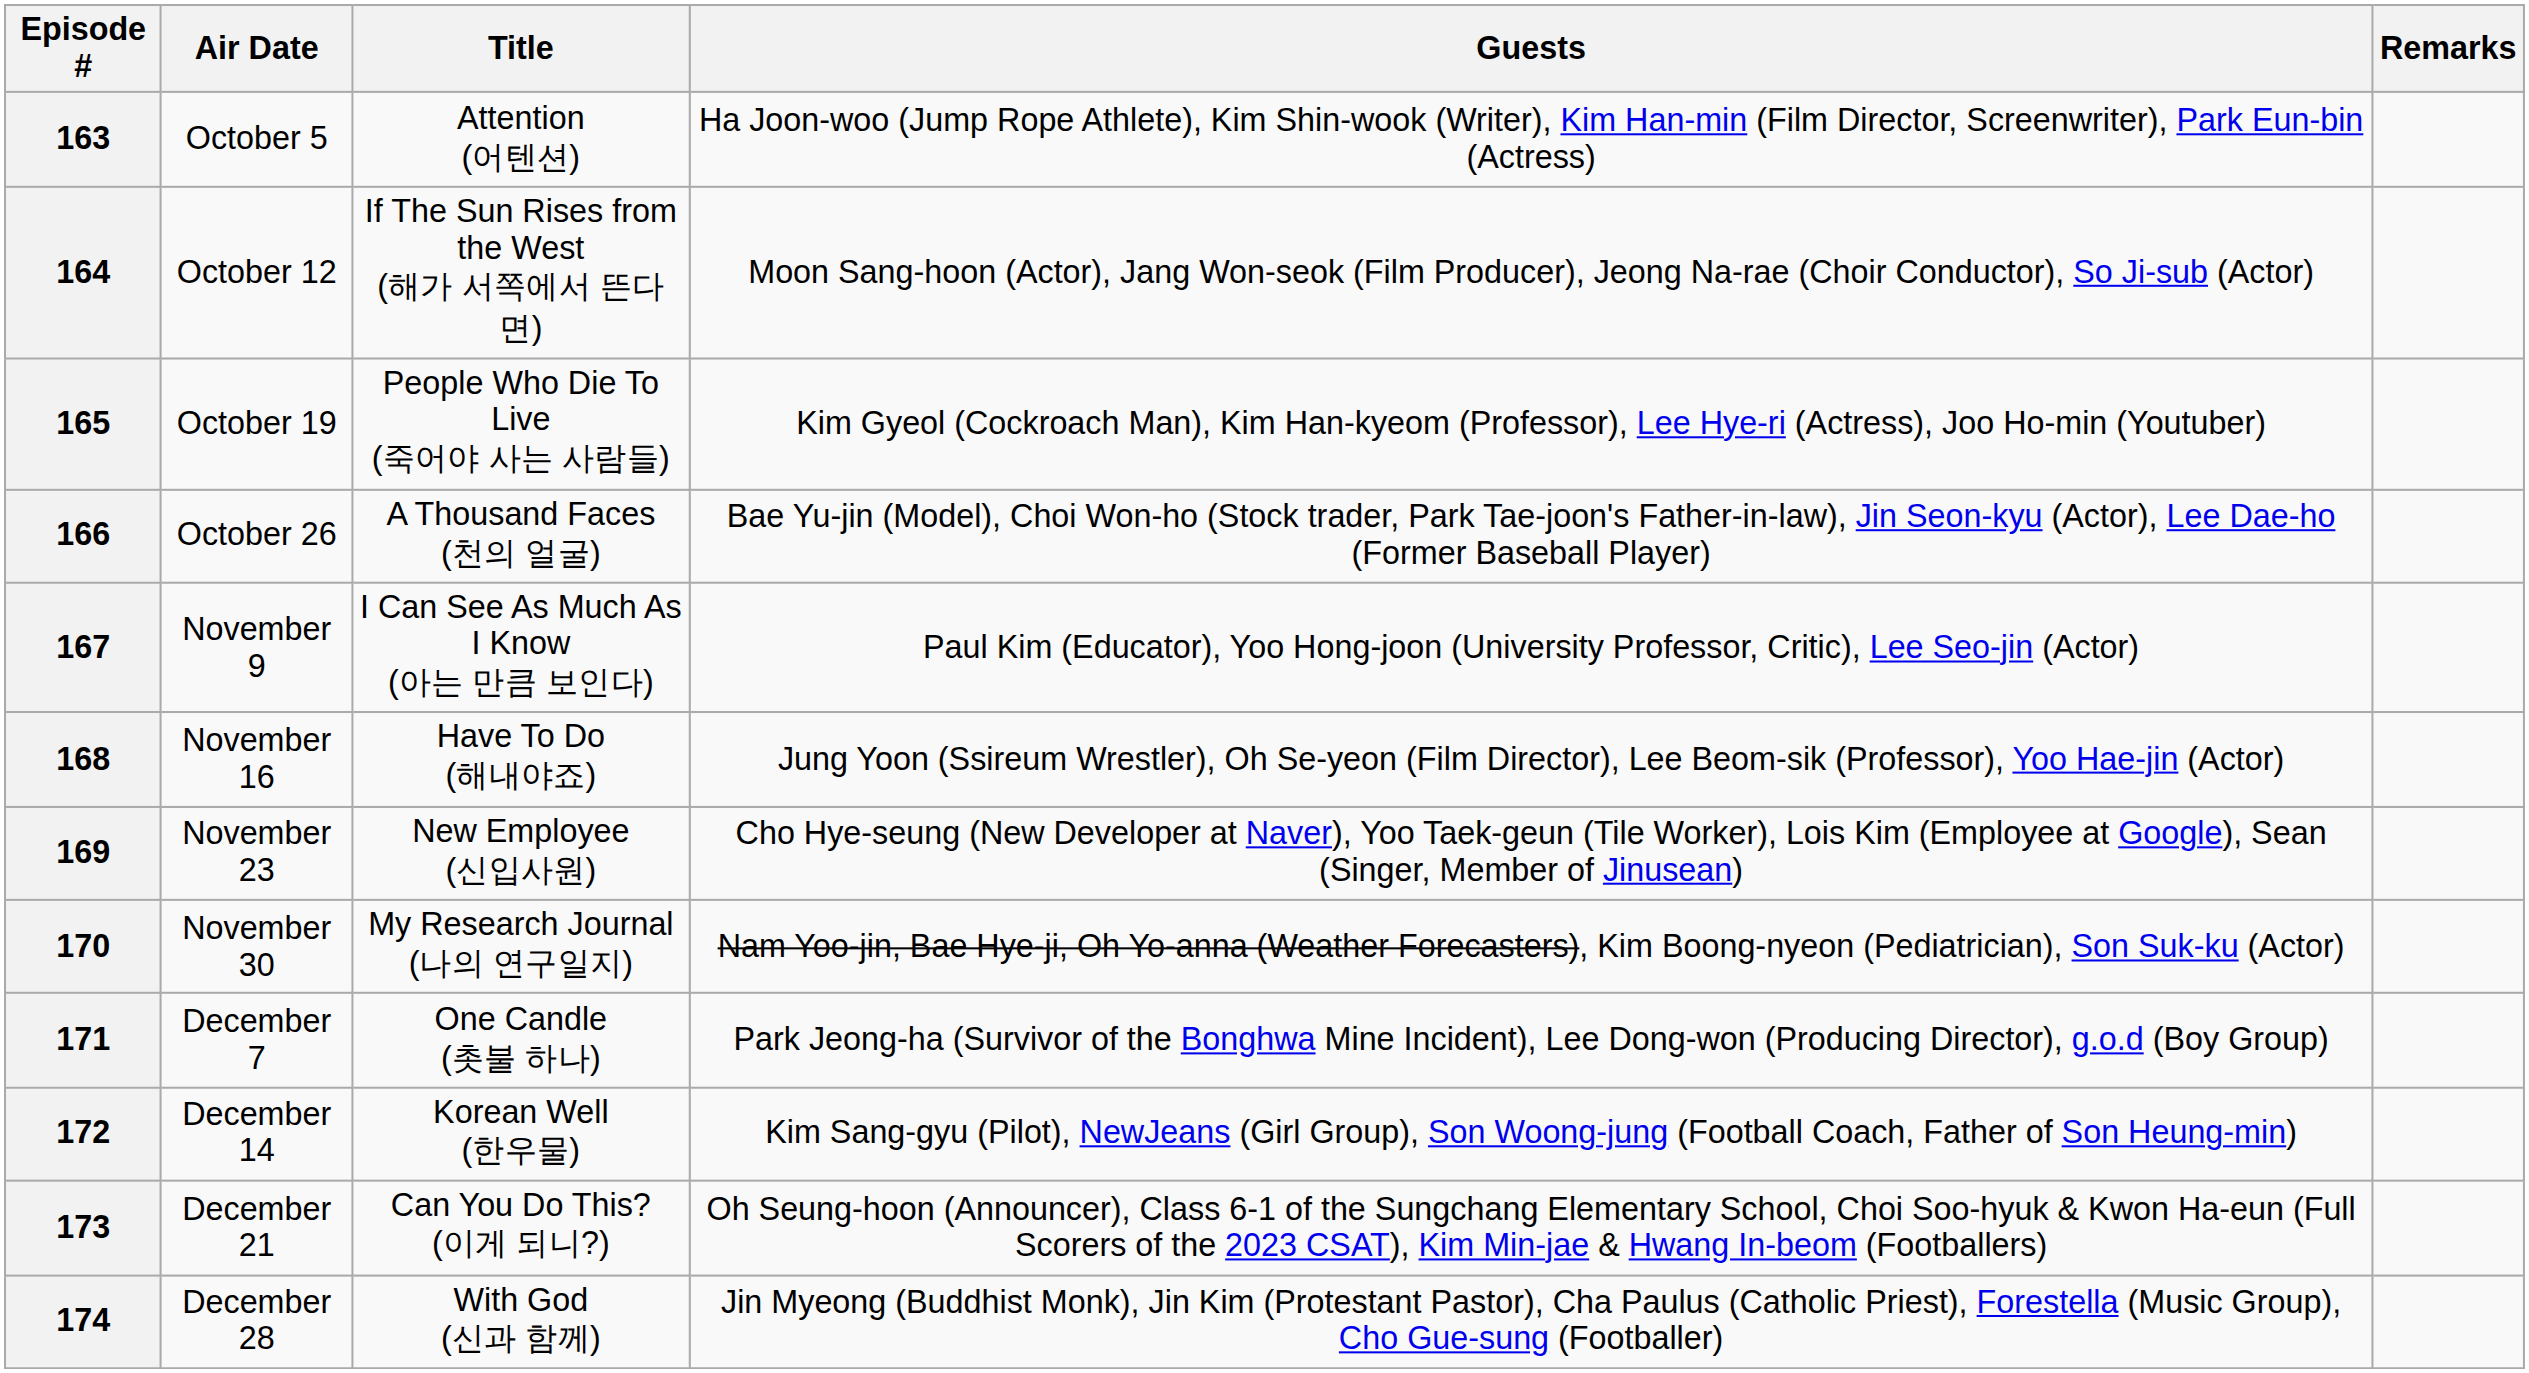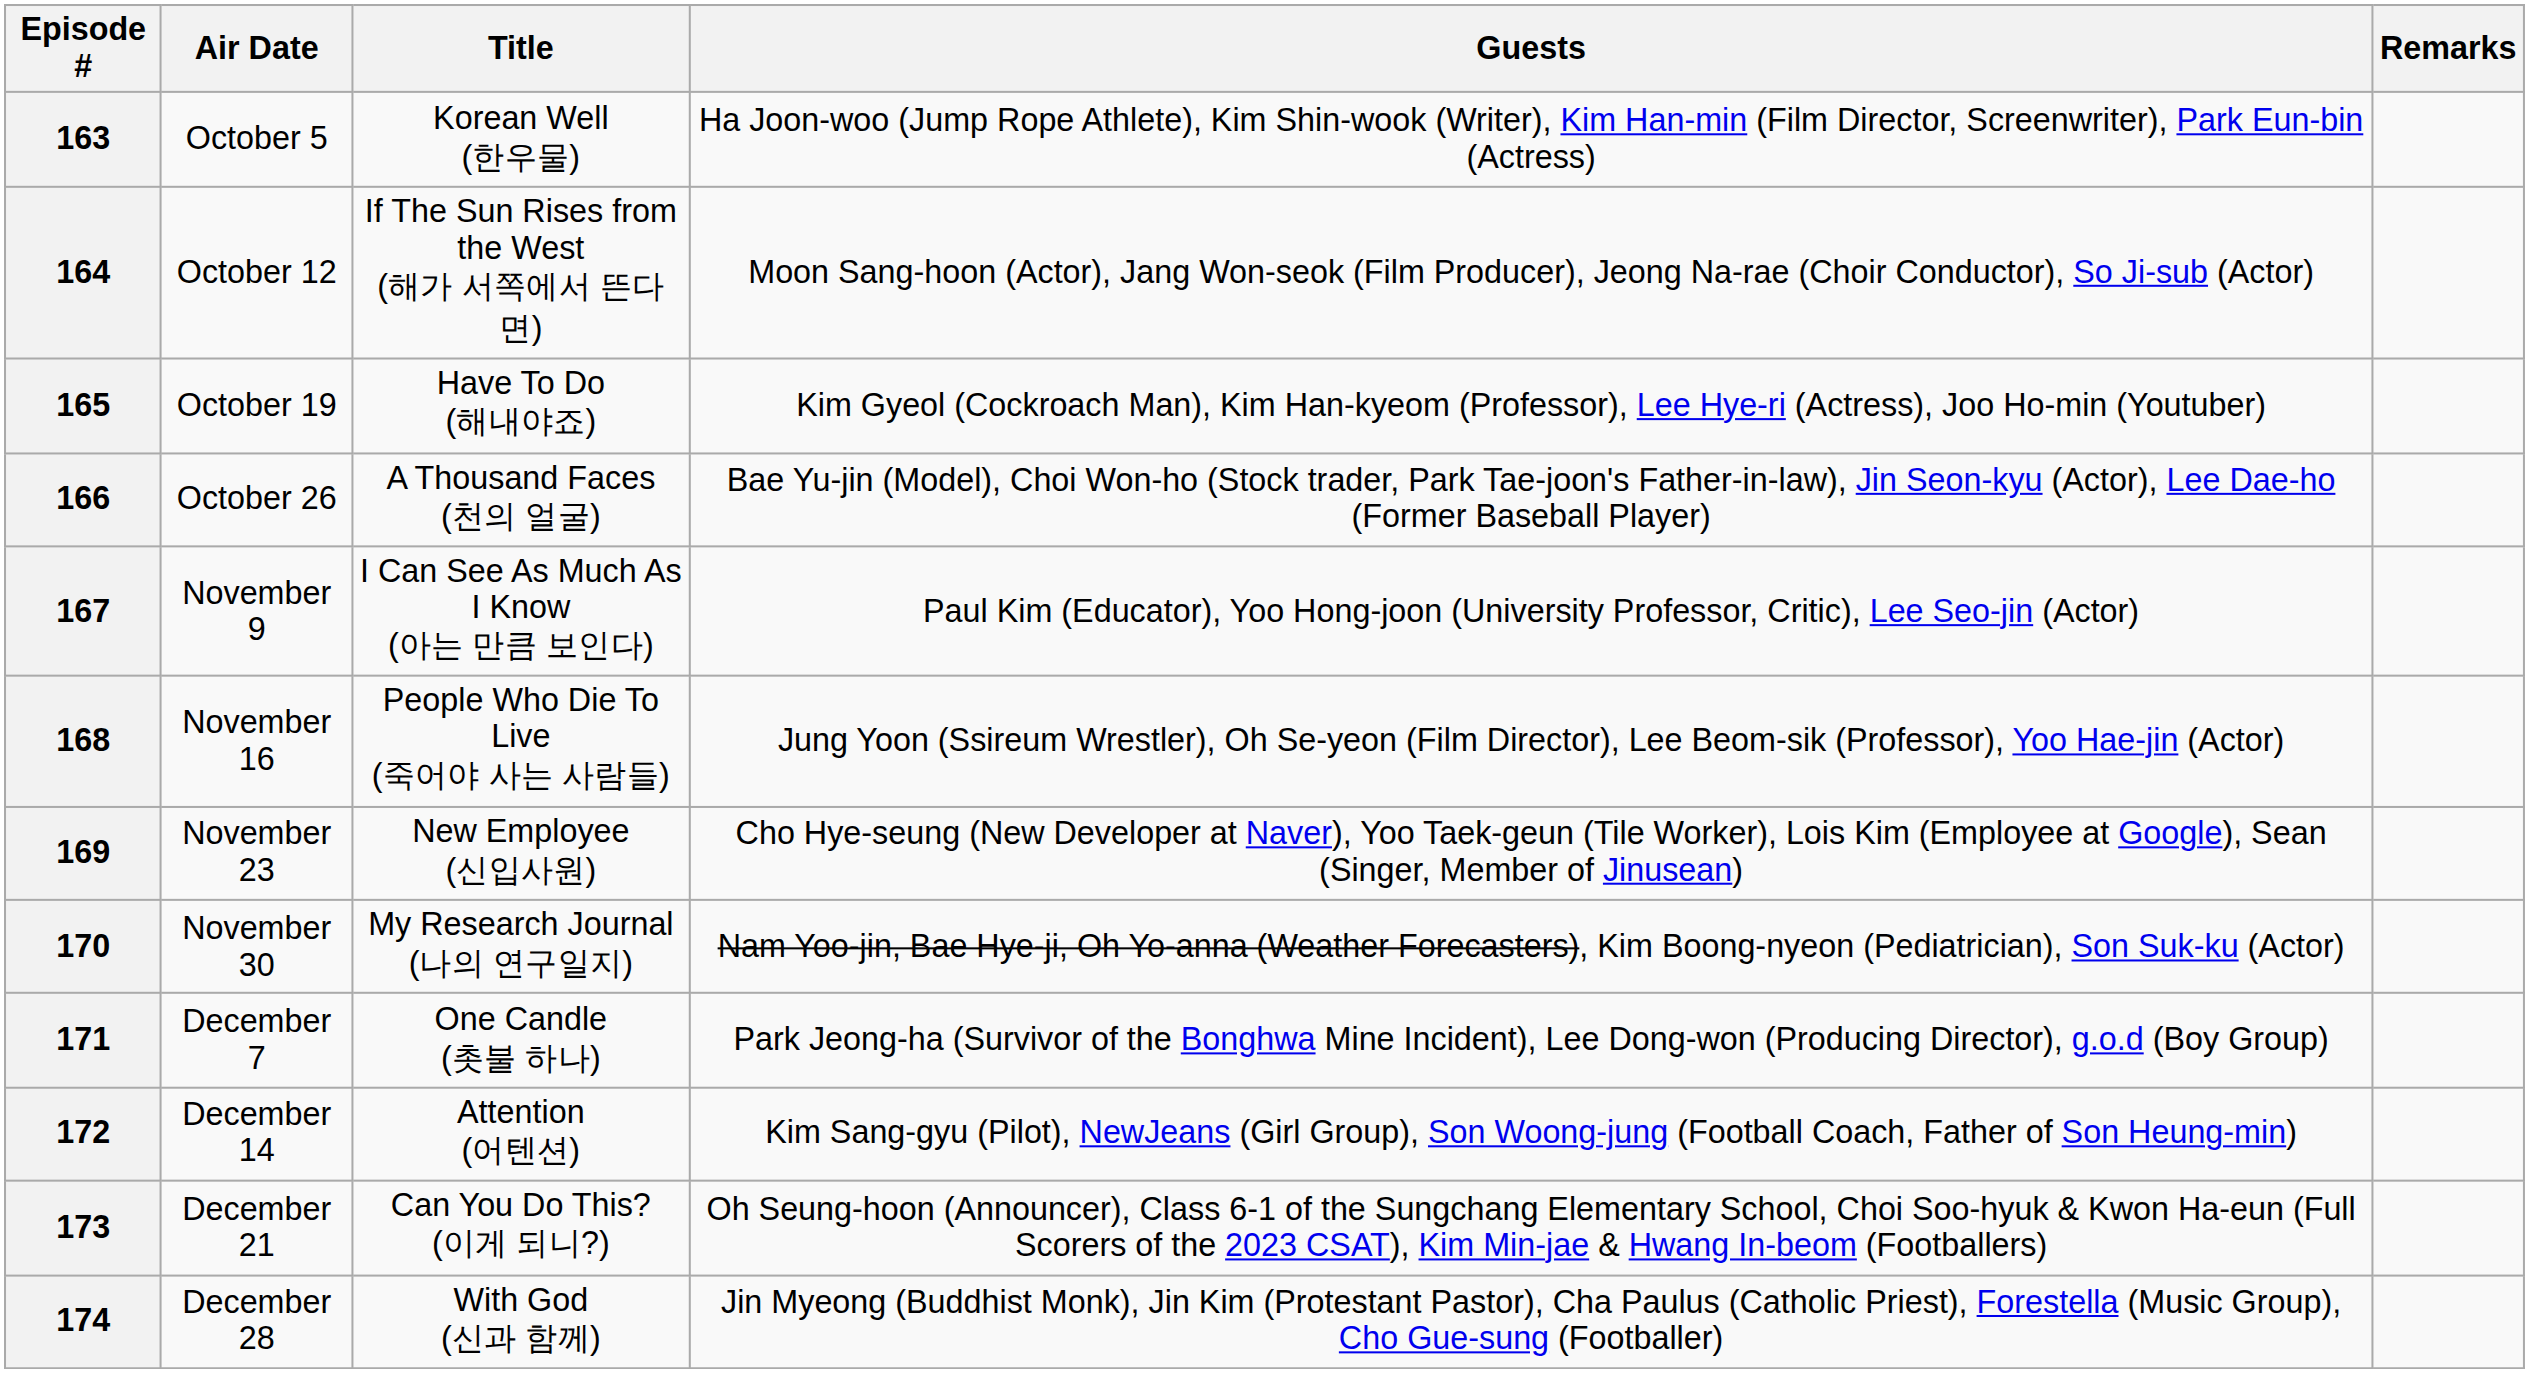 <table class="wikitable" style="text-align:center;">
 <tr>
 <th>Episode #</th>
 <th>Air Date</th>
 <th>Title</th>
 <th>Guests</th>
 <th>Remarks</th>
 </tr>
 <tr>
 <th>163</th>
 <td>October 5</td>
-<td>Attention<br>(어텐션)</td>
+<td>Korean Well<br>(한우물)</td>
 <td>Ha Joon-woo (Jump Rope Athlete), Kim Shin-wook (Writer), <a href='#'>Kim Han-min</a> (Film Director, Screenwriter), <a href='#'>Park Eun-bin</a> (Actress)</td>
 <td></td>
 </tr>
 <tr>
 <th>164</th>
 <td>October 12</td>
 <td>If The Sun Rises from the West<br>(해가 서쪽에서 뜬다면)</td>
 <td>Moon Sang-hoon (Actor), Jang Won-seok (Film Producer), Jeong Na-rae (Choir Conductor), <a href='#'>So Ji-sub</a> (Actor)</td>
 <td></td>
 </tr>
 <tr>
 <th>165</th>
 <td>October 19</td>
-<td>People Who Die To Live<br>(죽어야 사는 사람들)</td>
+<td>Have To Do<br>(해내야죠)</td>
 <td>Kim Gyeol (Cockroach Man), Kim Han-kyeom (Professor), <a href='#'>Lee Hye-ri</a> (Actress), Joo Ho-min (Youtuber)</td>
 <td></td>
 </tr>
 <tr>
 <th>166</th>
 <td>October 26</td>
 <td>A Thousand Faces<br>(천의 얼굴)</td>
 <td>Bae Yu-jin (Model), Choi Won-ho (Stock trader, Park Tae-joon's Father-in-law), <a href='#'>Jin Seon-kyu</a> (Actor), <a href='#'>Lee Dae-ho</a> (Former Baseball Player)</td>
 <td></td>
 </tr>
 <tr>
 <th>167</th>
 <td>November 9</td>
 <td>I Can See As Much As I Know<br>(아는 만큼 보인다)</td>
 <td>Paul Kim (Educator), Yoo Hong-joon (University Professor, Critic), <a href='#'>Lee Seo-jin</a> (Actor)</td>
 <td></td>
 </tr>
 <tr>
 <th>168</th>
 <td>November 16</td>
-<td>Have To Do<br>(해내야죠)</td>
+<td>People Who Die To Live<br>(죽어야 사는 사람들)</td>
 <td>Jung Yoon (Ssireum Wrestler), Oh Se-yeon (Film Director), Lee Beom-sik (Professor), <a href='#'>Yoo Hae-jin</a> (Actor)</td>
 <td></td>
 </tr>
 <tr>
 <th>169</th>
 <td>November 23</td>
 <td>New Employee<br>(신입사원)</td>
 <td>Cho Hye-seung (New Developer at <a href='#'>Naver</a>), Yoo Taek-geun (Tile Worker), Lois Kim (Employee at <a href='#'>Google</a>), Sean (Singer, Member of <a href='#'>Jinusean</a>)</td>
 <td></td>
 </tr>
 <tr>
 <th>170</th>
 <td>November 30</td>
 <td>My Research Journal<br>(나의 연구일지)</td>
 <td><del>Nam Yoo-jin, Bae Hye-ji, Oh Yo-anna (Weather Forecasters)</del>, Kim Boong-nyeon (Pediatrician), <a href='#'>Son Suk-ku</a> (Actor)</td>
 <td></td>
 </tr>
 <tr>
 <th>171</th>
 <td>December 7</td>
 <td>One Candle<br>(촛불 하나)</td>
 <td>Park Jeong-ha (Survivor of the <a href='#'>Bonghwa</a> Mine Incident), Lee Dong-won (Producing Director), <a href='#'>g.o.d</a> (Boy Group)</td>
 <td></td>
 </tr>
 <tr>
 <th>172</th>
 <td>December 14</td>
-<td>Korean Well<br>(한우물)</td>
+<td>Attention<br>(어텐션)</td>
 <td>Kim Sang-gyu (Pilot), <a href='#'>NewJeans</a> (Girl Group), <a href='#'>Son Woong-jung</a> (Football Coach, Father of <a href='#'>Son Heung-min</a>)</td>
 <td></td>
 </tr>
 <tr>
 <th>173</th>
 <td>December 21</td>
 <td>Can You Do This?<br>(이게 되니?)</td>
 <td>Oh Seung-hoon (Announcer), Class 6-1 of the Sungchang Elementary School, Choi Soo-hyuk & Kwon Ha-eun (Full Scorers of the <a href='#'>2023 CSAT</a>), <a href='#'>Kim Min-jae</a> & <a href='#'>Hwang In-beom</a> (Footballers)</td>
 <td></td>
 </tr>
 <tr>
 <th>174</th>
 <td>December 28</td>
 <td>With God<br>(신과 함께)</td>
 <td>Jin Myeong (Buddhist Monk), Jin Kim (Protestant Pastor), Cha Paulus (Catholic Priest), <a href='#'>Forestella</a> (Music Group), <a href='#'>Cho Gue-sung</a> (Footballer)</td>
 <td></td>
 </tr>
 <tr>
 </tr>
 </table>
